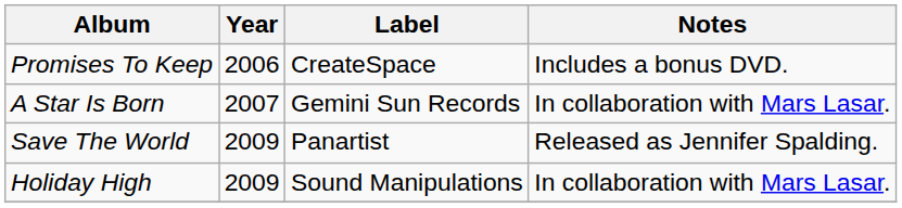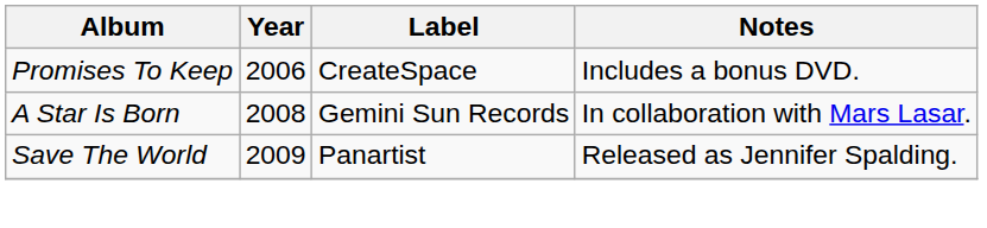 <table class="wikitable sortable">
 <tr>
 <th bgcolor="#ebf5ff">Album</th>
 <th bgcolor="#ebf5ff">Year</th>
 <th bgcolor="#ebf5ff">Label</th>
 <th bgcolor="#ebf5ff">Notes</th>
 </tr>
 <tr>
 <td><em>Promises To Keep</em></td>
 <td>2006</td>
 <td>CreateSpace</td>
 <td>Includes a bonus DVD.</td>
 </tr>
 <tr>
 <td><em>A Star Is Born</em></td>
-<td>2007</td>
+<td>2008</td>
 <td>Gemini Sun Records</td>
 <td>In collaboration with <a href='#'>Mars Lasar</a>.</td>
 </tr>
 <tr>
 <td><em>Save The World</em></td>
 <td>2009</td>
 <td>Panartist</td>
 <td>Released as Jennifer Spalding.</td>
 </tr>
 <tr>
-<td><em>Holiday High</em></td>
-<td>2009</td>
-<td>Sound Manipulations</td>
-<td>In collaboration with <a href='#'>Mars Lasar</a>.</td>
-</tr>
-<tr>
 </tr>
 </table>
